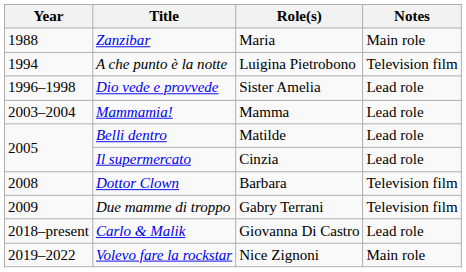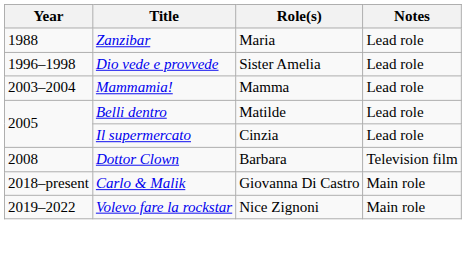 <table class="wikitable plainrowheaders sortable">
 <tr>
 <th scope="col">Year</th>
 <th scope="col">Title</th>
 <th scope="col">Role(s)</th>
 <th scope="col" class="unsortable">Notes</th>
 </tr>
 <tr>
 <td>1988</td>
 <td><em><a href='#'>Zanzibar</a></em></td>
 <td>Maria</td>
-<td>Main role</td>
-</tr>
-<tr>
-<td>1994</td>
-<td><em>A che punto è la notte</em></td>
-<td>Luigina Pietrobono</td>
-<td>Television film</td>
+<td>Lead role</td>
 </tr>
 <tr>
 <td>1996–1998</td>
 <td><em><a href='#'>Dio vede e provvede</a></em></td>
 <td>Sister Amelia</td>
 <td>Lead role</td>
 </tr>
 <tr>
 <td>2003–2004</td>
 <td><em><a href='#'>Mammamia!</a></em></td>
 <td>Mamma</td>
 <td>Lead role</td>
 </tr>
 <tr>
 <td rowspan="2">2005</td>
 <td><em><a href='#'>Belli dentro</a></em></td>
 <td>Matilde</td>
 <td>Lead role</td>
 </tr>
 <tr>
 <td><em><a href='#'>Il supermercato</a></em></td>
 <td>Cinzia</td>
 <td>Lead role</td>
 </tr>
 <tr>
 <td>2008</td>
 <td><em><a href='#'>Dottor Clown</a></em></td>
 <td>Barbara</td>
 <td>Television film</td>
 </tr>
 <tr>
-<td>2009</td>
-<td><em>Due mamme di troppo</em></td>
-<td>Gabry Terrani</td>
-<td>Television film</td>
-</tr>
-<tr>
 <td>2018–present</td>
 <td><em><a href='#'>Carlo & Malik</a></em></td>
 <td>Giovanna Di Castro</td>
-<td>Lead role</td>
+<td>Main role</td>
 </tr>
 <tr>
 <td>2019–2022</td>
 <td><em><a href='#'>Volevo fare la rockstar</a></em></td>
 <td>Nice Zignoni</td>
 <td>Main role</td>
 </tr>
 </table>
